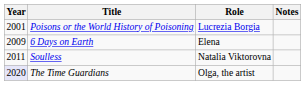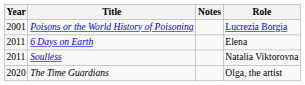 <table class="wikitable sortable">
 <tr>
 <th>Year</th>
 <th>Title</th>
+<th class="unsortable">Notes</th>
 <th>Role</th>
-<th class="unsortable">Notes</th>
 </tr>
 <tr>
 <td>2001</td>
 <td><em><a href='#'>Poisons or the World History of Poisoning</a></em></td>
+<td></td>
 <td><a href='#'>Lucrezia Borgia</a></td>
-<td></td>
 </tr>
 <tr>
-<td>2009</td>
+<td>2011</td>
 <td><em><a href='#'>6 Days on Earth</a></em></td>
+<td></td>
 <td>Elena</td>
-<td></td>
 </tr>
 <tr>
 <td>2011</td>
 <td><em><a href='#'>Soulless</a></em></td>
+<td></td>
 <td>Natalia Viktorovna</td>
-<td></td>
 </tr>
 <tr>
-<td style="background: lavender;">2020</td>
+<td>2020</td>
 <td><em>The Time Guardians</em></td>
+<td></td>
 <td>Olga, the artist</td>
-<td></td>
 </tr>
 </table>
